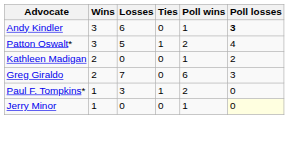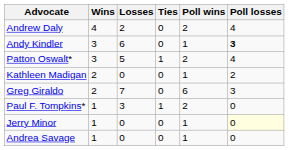 <table class="wikitable">
 <tr>
 <th>Advocate</th>
 <th>Wins</th>
 <th>Losses</th>
 <th>Ties</th>
 <th>Poll wins</th>
 <th>Poll losses</th>
+</tr>
+<tr>
+<td><a href='#'>Andrew Daly</a></td>
+<td>4</td>
+<td>2</td>
+<td>0</td>
+<td>2</td>
+<td>4</td>
 </tr>
 <tr>
 <td><a href='#'>Andy Kindler</a></td>
 <td>3</td>
 <td>6</td>
 <td>0</td>
 <td>1</td>
 <td><strong>3</strong></td>
 </tr>
 <tr>
 <td><a href='#'>Patton Oswalt</a>*</td>
 <td>3</td>
 <td>5</td>
 <td>1</td>
 <td>2</td>
 <td>4</td>
 </tr>
 <tr>
 <td><a href='#'>Kathleen Madigan</a></td>
 <td>2</td>
 <td>0</td>
 <td>0</td>
 <td>1</td>
 <td>2</td>
 </tr>
 <tr>
 <td><a href='#'>Greg Giraldo</a></td>
 <td>2</td>
 <td>7</td>
 <td>0</td>
 <td>6</td>
 <td>3</td>
 </tr>
 <tr>
 <td><a href='#'>Paul F. Tompkins</a>*</td>
 <td>1</td>
 <td>3</td>
 <td>1</td>
 <td>2</td>
 <td>0</td>
 </tr>
 <tr>
 <td><a href='#'>Jerry Minor</a></td>
 <td>1</td>
 <td>0</td>
 <td>0</td>
 <td>1</td>
 <td style="background: lightyellow;">0</td>
 </tr>
+<tr>
+<td><a href='#'>Andrea Savage</a></td>
+<td>1</td>
+<td>0</td>
+<td>0</td>
+<td>1</td>
+<td>0</td>
+</tr>
 </table>
